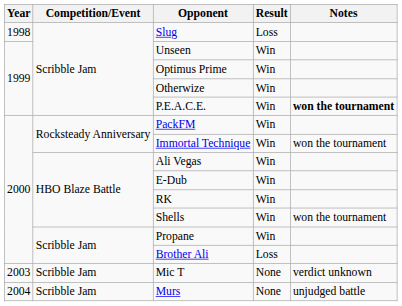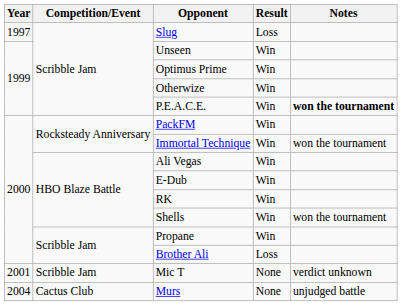 <table class="wikitable">
 <tr>
 <th>Year</th>
 <th>Competition/Event</th>
 <th>Opponent</th>
 <th>Result</th>
 <th>Notes</th>
 </tr>
 <tr>
-<td>1998</td>
+<td>1997</td>
 <td rowspan=5>Scribble Jam</td>
 <td><a href='#'>Slug</a></td>
 <td>Loss</td>
 <td></td>
 </tr>
 <tr>
 <td rowspan=4>1999</td>
 <td>Unseen</td>
 <td>Win</td>
 <td></td>
 </tr>
 <tr>
 <td>Optimus Prime</td>
 <td>Win</td>
 <td></td>
 </tr>
 <tr>
 <td>Otherwize</td>
 <td>Win</td>
 <td></td>
 </tr>
 <tr>
 <td>P.E.A.C.E.</td>
 <td>Win</td>
 <td><strong>won the tournament</strong></td>
 </tr>
 <tr>
 <td rowspan=8>2000</td>
 <td rowspan=2>Rocksteady Anniversary</td>
 <td><a href='#'>PackFM</a></td>
 <td>Win</td>
 <td></td>
 </tr>
 <tr>
 <td><a href='#'>Immortal Technique</a></td>
 <td>Win</td>
 <td>won the tournament</td>
 </tr>
 <tr>
 <td rowspan=4>HBO Blaze Battle</td>
 <td>Ali Vegas</td>
 <td>Win</td>
 <td></td>
 </tr>
 <tr>
 <td>E-Dub</td>
 <td>Win</td>
 <td></td>
 </tr>
 <tr>
 <td>RK</td>
 <td>Win</td>
 <td></td>
 </tr>
 <tr>
 <td>Shells</td>
 <td>Win</td>
 <td>won the tournament</td>
 </tr>
 <tr>
 <td rowspan=2>Scribble Jam</td>
 <td>Propane</td>
 <td>Win</td>
 <td></td>
 </tr>
 <tr>
 <td><a href='#'>Brother Ali</a></td>
 <td>Loss</td>
 <td></td>
 </tr>
 <tr>
-<td>2003</td>
+<td>2001</td>
 <td>Scribble Jam</td>
 <td>Mic T</td>
 <td>None</td>
 <td>verdict unknown</td>
 </tr>
 <tr>
 <td>2004</td>
-<td>Scribble Jam</td>
+<td>Cactus Club</td>
 <td><a href='#'>Murs</a></td>
 <td>None</td>
 <td>unjudged battle</td>
 </tr>
 </table>
